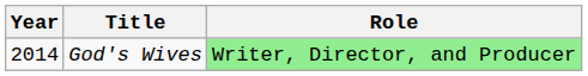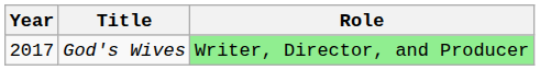 <table class="wikitable">
 <tr>
 <th>Year</th>
 <th>Title</th>
 <th>Role</th>
 </tr>
 <tr>
-<td>2014</td>
+<td>2017</td>
 <td><em>God's Wives</em></td>
 <td style="background: lightgreen;">Writer, Director, and Producer</td>
 </tr>
 </table>
